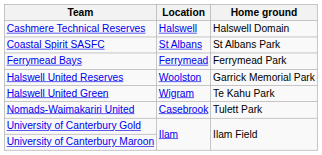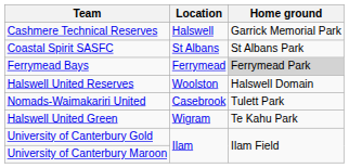 <table class="wikitable sortable">
 <tr>
 <th>Team</th>
 <th>Location</th>
 <th>Home ground</th>
 </tr>
 <tr>
 <td><a href='#'>Cashmere Technical Reserves</a></td>
 <td><a href='#'>Halswell</a></td>
-<td>Halswell Domain</td>
+<td>Garrick Memorial Park</td>
 </tr>
 <tr>
 <td><a href='#'>Coastal Spirit SASFC</a></td>
 <td><a href='#'>St Albans</a></td>
 <td>St Albans Park</td>
 </tr>
 <tr>
 <td><a href='#'>Ferrymead Bays</a></td>
 <td><a href='#'>Ferrymead</a></td>
-<td>Ferrymead Park</td>
+<td style="background: lightgrey;">Ferrymead Park</td>
 </tr>
 <tr>
 <td><a href='#'>Halswell United Reserves</a></td>
 <td><a href='#'>Woolston</a></td>
-<td>Garrick Memorial Park</td>
+<td>Halswell Domain</td>
+</tr>
+<tr>
+<td><a href='#'>Nomads-</a><a href='#'>Waimakariri United</a></td>
+<td><a href='#'>Casebrook</a></td>
+<td>Tulett Park</td>
 </tr>
 <tr>
 <td><a href='#'>Halswell United Green</a></td>
 <td><a href='#'>Wigram</a></td>
 <td>Te Kahu Park</td>
-</tr>
-<tr>
-<td><a href='#'>Nomads-</a><a href='#'>Waimakariri United</a></td>
-<td><a href='#'>Casebrook</a></td>
-<td>Tulett Park</td>
 </tr>
 <tr>
 <td><a href='#'>University of Canterbury Gold</a></td>
 <td rowspan=2><a href='#'>Ilam</a></td>
 <td rowspan=2>Ilam Field</td>
 </tr>
 <tr>
 <td><a href='#'>University of Canterbury Maroon</a></td>
 </tr>
 </table>
